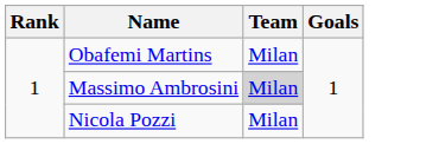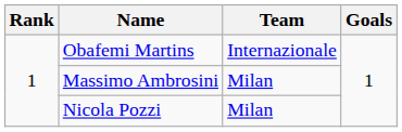 <table class="wikitable" style="text-align: center;">
 <tr>
 <th>Rank</th>
 <th>Name</th>
 <th>Team</th>
 <th>Goals</th>
 </tr>
 <tr>
 <td rowspan=3>1</td>
 <td align="left"> <a href='#'>Obafemi Martins</a></td>
-<td align="left"> <a href='#'>Milan</a></td>
+<td align="left"> <a href='#'>Internazionale</a></td>
 <td rowspan=3>1</td>
 </tr>
 <tr>
 <td align="left"> <a href='#'>Massimo Ambrosini</a></td>
-<td align="left" style="background: lightgrey;"> <a href='#'>Milan</a></td>
+<td align="left"> <a href='#'>Milan</a></td>
 </tr>
 <tr>
 <td align="left"> <a href='#'>Nicola Pozzi</a></td>
 <td align="left"> <a href='#'>Milan</a></td>
 </tr>
 </table>
